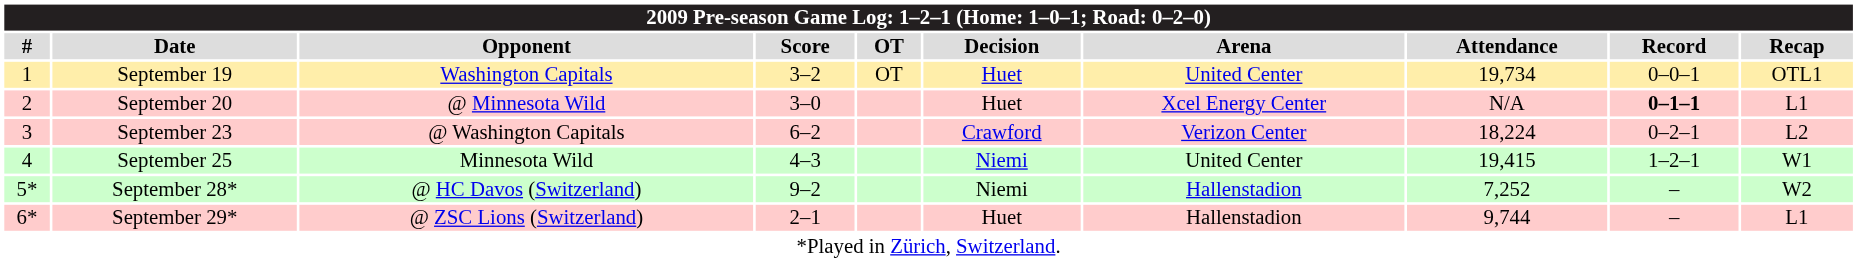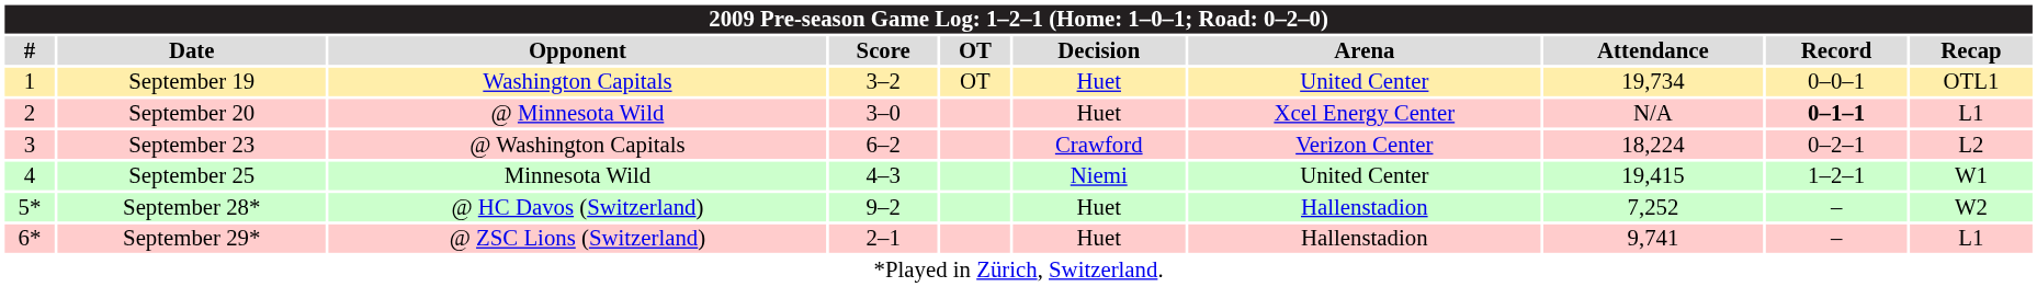 <table class="toccolours collapsible collapsed"  style="width:90%; clear:both; margin:1.5em auto; text-align:center;">
 <tr>
 <th colspan="11" style="background:#231f20; color:#fff;">2009 Pre-season Game Log: 1–2–1 (Home: 1–0–1; Road: 0–2–0)</th>
 </tr>
 <tr style="text-align:center; background:#ddd;">
 <td><strong>#</strong></td>
 <td><strong>Date</strong></td>
 <td><strong>Opponent</strong></td>
 <td><strong>Score</strong></td>
 <td><strong>OT</strong></td>
 <td><strong>Decision</strong></td>
 <td><strong>Arena</strong></td>
 <td><strong>Attendance</strong></td>
 <td><strong>Record</strong></td>
 <td><strong>Recap</strong></td>
 </tr>
 <tr style="text-align:center; background:#fea;">
 <td>1</td>
 <td>September 19</td>
 <td><a href='#'>Washington Capitals</a></td>
 <td>3–2</td>
 <td>OT</td>
 <td><a href='#'>Huet</a></td>
 <td><a href='#'>United Center</a></td>
 <td>19,734</td>
 <td>0–0–1</td>
 <td> OTL1</td>
 </tr>
 <tr style="text-align:center; background:#fcc;">
 <td>2</td>
 <td>September 20</td>
 <td>@ <a href='#'>Minnesota Wild</a></td>
 <td>3–0</td>
 <td></td>
 <td>Huet</td>
 <td><a href='#'>Xcel Energy Center</a></td>
 <td>N/A</td>
 <td><strong>0–1–1</strong></td>
 <td> L1</td>
 </tr>
 <tr style="text-align:center; background:#fcc;">
 <td>3</td>
 <td>September 23</td>
 <td>@ Washington Capitals</td>
 <td>6–2</td>
 <td></td>
 <td><a href='#'>Crawford</a></td>
 <td><a href='#'>Verizon Center</a></td>
 <td>18,224</td>
 <td>0–2–1</td>
 <td> L2</td>
 </tr>
 <tr style="text-align:center; background:#cfc;">
 <td>4</td>
 <td>September 25</td>
 <td>Minnesota Wild</td>
 <td>4–3</td>
 <td></td>
 <td><a href='#'>Niemi</a></td>
 <td>United Center</td>
 <td>19,415</td>
 <td>1–2–1</td>
 <td> W1</td>
 </tr>
 <tr style="text-align:center; background:#cfc;">
 <td>5*</td>
 <td>September 28*</td>
 <td>@ <a href='#'>HC Davos</a> (<a href='#'>Switzerland</a>)</td>
 <td>9–2</td>
 <td></td>
-<td>Niemi</td>
+<td>Huet</td>
 <td><a href='#'>Hallenstadion</a></td>
 <td>7,252</td>
 <td>–</td>
 <td> W2</td>
 </tr>
 <tr style="text-align:center; background:#fcc;">
 <td>6*</td>
 <td>September 29*</td>
 <td>@ <a href='#'>ZSC Lions</a> (<a href='#'>Switzerland</a>)</td>
 <td>2–1</td>
 <td></td>
 <td>Huet</td>
 <td>Hallenstadion</td>
-<td>9,744</td>
+<td>9,741</td>
 <td>–</td>
 <td> L1</td>
 </tr>
 <tr>
 <td colspan="11" style="text-align:center;">*Played in <a href='#'>Zürich</a>, <a href='#'>Switzerland</a>.</td>
 </tr>
 </table>
